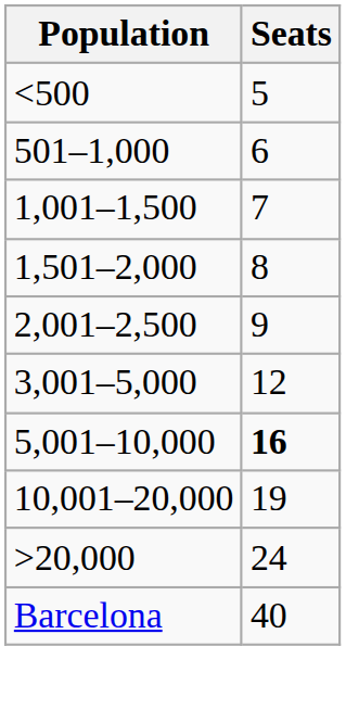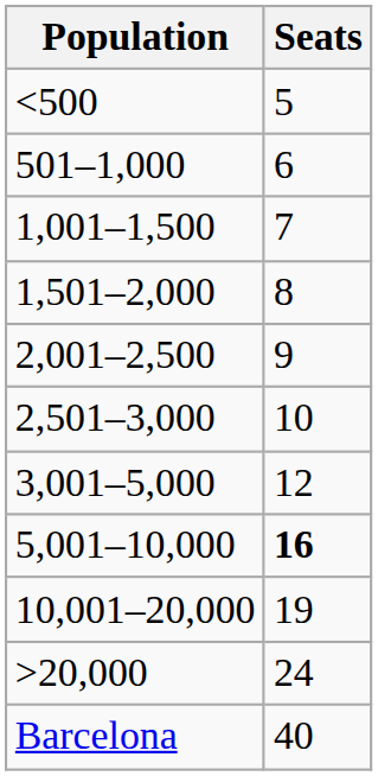 <table class="wikitable">
 <tr>
 <th>Population</th>
 <th>Seats</th>
 </tr>
 <tr>
 <td><500</td>
 <td>5</td>
 </tr>
 <tr>
 <td>501–1,000</td>
 <td>6</td>
 </tr>
 <tr>
 <td>1,001–1,500</td>
 <td>7</td>
 </tr>
 <tr>
 <td>1,501–2,000</td>
 <td>8</td>
 </tr>
 <tr>
 <td>2,001–2,500</td>
 <td>9</td>
 </tr>
 <tr>
+<td>2,501–3,000</td>
+<td>10</td>
+</tr>
+<tr>
 <td>3,001–5,000</td>
 <td>12</td>
 </tr>
 <tr>
 <td>5,001–10,000</td>
 <td><strong>16</strong></td>
 </tr>
 <tr>
 <td>10,001–20,000</td>
 <td>19</td>
 </tr>
 <tr>
 <td>>20,000</td>
 <td>24</td>
 </tr>
 <tr>
 <td><a href='#'>Barcelona</a></td>
 <td>40</td>
 </tr>
 </table>
